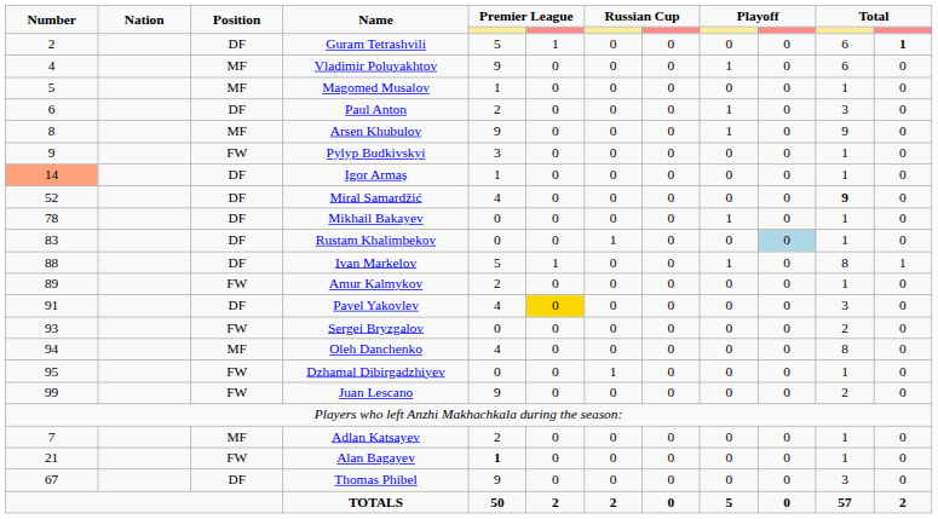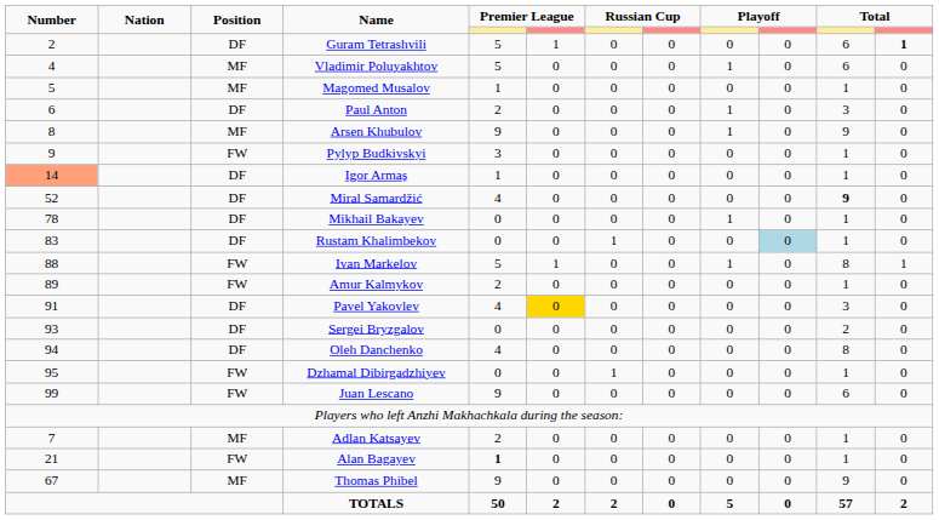 <table class="wikitable" style="font-size: 100%; text-align: center;">
 <tr>
 <td rowspan=2 width="10%" align=center><strong>Number</strong></td>
 <td rowspan=2 width="10%" align=center><strong>Nation</strong></td>
 <td rowspan=2 width="10%" align=center><strong>Position</strong></td>
 <td rowspan=2 width="20%" align=center><strong>Name</strong></td>
 <td colspan=2 align=center><strong>Premier League</strong></td>
 <td colspan=2 align=center><strong>Russian Cup</strong></td>
 <td colspan=2 align=center><strong>Playoff</strong></td>
 <td colspan=2 align=center><strong>Total</strong></td>
 </tr>
 <tr>
 <th width=60 style="background: #FFEE99"></th>
 <th width=60 style="background: #FF8888"></th>
 <th width=60 style="background: #FFEE99"></th>
 <th width=60 style="background: #FF8888"></th>
 <th width=60 style="background: #FFEE99"></th>
 <th width=60 style="background: #FF8888"></th>
 <th width=60 style="background: #FFEE99"></th>
 <th width=60 style="background: #FF8888"></th>
 </tr>
 <tr>
 <td>2</td>
 <td></td>
 <td>DF</td>
 <td><a href='#'>Guram Tetrashvili</a></td>
 <td>5</td>
 <td>1</td>
 <td>0</td>
 <td>0</td>
 <td>0</td>
 <td>0</td>
 <td>6</td>
 <td><strong>1</strong></td>
 </tr>
 <tr>
 <td>4</td>
 <td></td>
 <td>MF</td>
 <td><a href='#'>Vladimir Poluyakhtov</a></td>
-<td>9</td>
+<td>5</td>
 <td>0</td>
 <td>0</td>
 <td>0</td>
 <td>1</td>
 <td>0</td>
 <td>6</td>
 <td>0</td>
 </tr>
 <tr>
 <td>5</td>
 <td></td>
 <td>MF</td>
 <td><a href='#'>Magomed Musalov</a></td>
 <td>1</td>
 <td>0</td>
 <td>0</td>
 <td>0</td>
 <td>0</td>
 <td>0</td>
 <td>1</td>
 <td>0</td>
 </tr>
 <tr>
 <td>6</td>
 <td></td>
 <td>DF</td>
 <td><a href='#'>Paul Anton</a></td>
 <td>2</td>
 <td>0</td>
 <td>0</td>
 <td>0</td>
 <td>1</td>
 <td>0</td>
 <td>3</td>
 <td>0</td>
 </tr>
 <tr>
 <td>8</td>
 <td></td>
 <td>MF</td>
 <td><a href='#'>Arsen Khubulov</a></td>
 <td>9</td>
 <td>0</td>
 <td>0</td>
 <td>0</td>
 <td>1</td>
 <td>0</td>
 <td>9</td>
 <td>0</td>
 </tr>
 <tr>
 <td>9</td>
 <td></td>
 <td>FW</td>
 <td><a href='#'>Pylyp Budkivskyi</a></td>
 <td>3</td>
 <td>0</td>
 <td>0</td>
 <td>0</td>
 <td>0</td>
 <td>0</td>
 <td>1</td>
 <td>0</td>
 </tr>
 <tr>
 <td style="background: lightsalmon;">14</td>
 <td></td>
 <td>DF</td>
 <td><a href='#'>Igor Armaș</a></td>
 <td>1</td>
 <td>0</td>
 <td>0</td>
 <td>0</td>
 <td>0</td>
 <td>0</td>
 <td>1</td>
 <td>0</td>
 </tr>
 <tr>
 <td>52</td>
 <td></td>
 <td>DF</td>
 <td><a href='#'>Miral Samardžić</a></td>
 <td>4</td>
 <td>0</td>
 <td>0</td>
 <td>0</td>
 <td>0</td>
 <td>0</td>
 <td><strong>9</strong></td>
 <td>0</td>
 </tr>
 <tr>
 <td>78</td>
 <td></td>
 <td>DF</td>
 <td><a href='#'>Mikhail Bakayev</a></td>
 <td>0</td>
 <td>0</td>
 <td>0</td>
 <td>0</td>
 <td>1</td>
 <td>0</td>
 <td>1</td>
 <td>0</td>
 </tr>
 <tr>
 <td>83</td>
 <td></td>
 <td>DF</td>
 <td><a href='#'>Rustam Khalimbekov</a></td>
 <td>0</td>
 <td>0</td>
 <td>1</td>
 <td>0</td>
 <td>0</td>
 <td style="background: lightblue;">0</td>
 <td>1</td>
 <td>0</td>
 </tr>
 <tr>
 <td>88</td>
 <td></td>
-<td>DF</td>
+<td>FW</td>
 <td><a href='#'>Ivan Markelov</a></td>
 <td>5</td>
 <td>1</td>
 <td>0</td>
 <td>0</td>
 <td>1</td>
 <td>0</td>
 <td>8</td>
 <td>1</td>
 </tr>
 <tr>
 <td>89</td>
 <td></td>
 <td>FW</td>
 <td><a href='#'>Amur Kalmykov</a></td>
 <td>2</td>
 <td>0</td>
 <td>0</td>
 <td>0</td>
 <td>0</td>
 <td>0</td>
 <td>1</td>
 <td>0</td>
 </tr>
 <tr>
 <td>91</td>
 <td></td>
 <td>DF</td>
 <td><a href='#'>Pavel Yakovlev</a></td>
 <td>4</td>
 <td style="background: gold;">0</td>
 <td>0</td>
 <td>0</td>
 <td>0</td>
 <td>0</td>
 <td>3</td>
 <td>0</td>
 </tr>
 <tr>
 <td>93</td>
 <td></td>
-<td>FW</td>
+<td>DF</td>
 <td><a href='#'>Sergei Bryzgalov</a></td>
 <td>0</td>
 <td>0</td>
 <td>0</td>
 <td>0</td>
 <td>0</td>
 <td>0</td>
 <td>2</td>
 <td>0</td>
 </tr>
 <tr>
 <td>94</td>
 <td></td>
-<td>MF</td>
+<td>DF</td>
 <td><a href='#'>Oleh Danchenko</a></td>
 <td>4</td>
 <td>0</td>
 <td>0</td>
 <td>0</td>
 <td>0</td>
 <td>0</td>
 <td>8</td>
 <td>0</td>
 </tr>
 <tr>
 <td>95</td>
 <td></td>
 <td>FW</td>
 <td><a href='#'>Dzhamal Dibirgadzhiyev</a></td>
 <td>0</td>
 <td>0</td>
 <td>1</td>
 <td>0</td>
 <td>0</td>
 <td>0</td>
 <td>1</td>
 <td>0</td>
 </tr>
 <tr>
 <td>99</td>
 <td></td>
 <td>FW</td>
 <td><a href='#'>Juan Lescano</a></td>
 <td>9</td>
 <td>0</td>
 <td>0</td>
 <td>0</td>
 <td>0</td>
 <td>0</td>
-<td>2</td>
+<td>6</td>
 <td>0</td>
 </tr>
 <tr>
 <td colspan=14><em>Players who left Anzhi Makhachkala during the season:</em></td>
 </tr>
 <tr>
 <td>7</td>
 <td></td>
 <td>MF</td>
 <td><a href='#'>Adlan Katsayev</a></td>
 <td>2</td>
 <td>0</td>
 <td>0</td>
 <td>0</td>
 <td>0</td>
 <td>0</td>
 <td>1</td>
 <td>0</td>
 </tr>
 <tr>
 <td>21</td>
 <td></td>
 <td>FW</td>
 <td><a href='#'>Alan Bagayev</a></td>
 <td><strong>1</strong></td>
 <td>0</td>
 <td>0</td>
 <td>0</td>
 <td>0</td>
 <td>0</td>
 <td>1</td>
 <td>0</td>
 </tr>
 <tr>
 <td>67</td>
 <td></td>
-<td>DF</td>
+<td>MF</td>
 <td><a href='#'>Thomas Phibel</a></td>
 <td>9</td>
 <td>0</td>
 <td>0</td>
 <td>0</td>
 <td>0</td>
 <td>0</td>
-<td>3</td>
+<td>9</td>
 <td>0</td>
 </tr>
 <tr>
 <td colspan=3></td>
 <td><strong>TOTALS</strong></td>
 <td><strong>50</strong></td>
 <td><strong>2</strong></td>
 <td><strong>2</strong></td>
 <td><strong>0</strong></td>
 <td><strong>5</strong></td>
 <td><strong>0</strong></td>
 <td><strong>57</strong></td>
 <td><strong>2</strong></td>
 </tr>
 </table>
